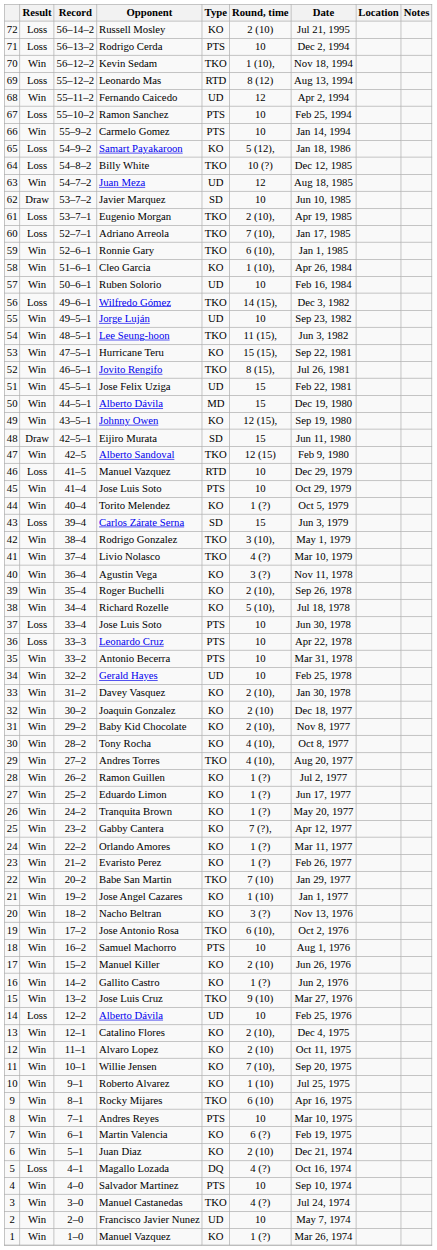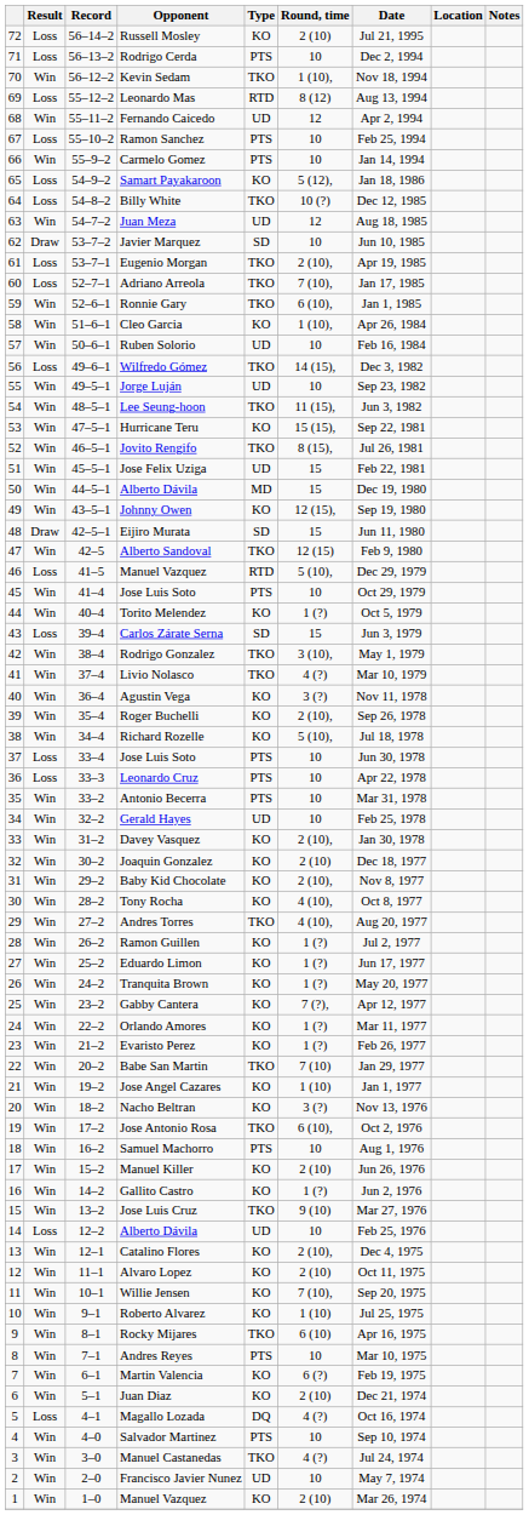 <table class="wikitable" style="text-align:center">
 <tr>
 <th></th>
 <th>Result</th>
 <th>Record</th>
 <th>Opponent</th>
 <th>Type</th>
 <th>Round, time</th>
 <th>Date</th>
 <th>Location</th>
 <th>Notes</th>
 </tr>
 <tr>
 <td>72</td>
 <td>Loss</td>
 <td>56–14–2</td>
 <td align=left>Russell Mosley</td>
 <td>KO</td>
 <td>2 (10)</td>
 <td>Jul 21, 1995</td>
 <td style="text-align:left;"></td>
 <td></td>
 </tr>
 <tr>
 <td>71</td>
 <td>Loss</td>
 <td>56–13–2</td>
 <td align=left>Rodrigo Cerda</td>
 <td>PTS</td>
 <td>10</td>
 <td>Dec 2, 1994</td>
 <td style="text-align:left;"></td>
 <td></td>
 </tr>
 <tr>
 <td>70</td>
 <td>Win</td>
 <td>56–12–2</td>
 <td align=left>Kevin Sedam</td>
 <td>TKO</td>
 <td>1 (10), </td>
 <td>Nov 18, 1994</td>
 <td style="text-align:left;"></td>
 <td></td>
 </tr>
 <tr>
 <td>69</td>
 <td>Loss</td>
 <td>55–12–2</td>
 <td align=left>Leonardo Mas</td>
 <td>RTD</td>
 <td>8 (12)</td>
 <td>Aug 13, 1994</td>
 <td style="text-align:left;"></td>
 <td style="text-align:left;"></td>
 </tr>
 <tr>
 <td>68</td>
 <td>Win</td>
 <td>55–11–2</td>
 <td align=left>Fernando Caicedo</td>
 <td>UD</td>
 <td>12</td>
 <td>Apr 2, 1994</td>
 <td style="text-align:left;"></td>
 <td style="text-align:left;"></td>
 </tr>
 <tr>
 <td>67</td>
 <td>Loss</td>
 <td>55–10–2</td>
 <td align=left>Ramon Sanchez</td>
 <td>PTS</td>
 <td>10</td>
 <td>Feb 25, 1994</td>
 <td style="text-align:left;"></td>
 <td></td>
 </tr>
 <tr>
 <td>66</td>
 <td>Win</td>
 <td>55–9–2</td>
 <td align=left>Carmelo Gomez</td>
 <td>PTS</td>
 <td>10</td>
 <td>Jan 14, 1994</td>
 <td style="text-align:left;"></td>
 <td></td>
 </tr>
 <tr>
 <td>65</td>
 <td>Loss</td>
 <td>54–9–2</td>
 <td align=left><a href='#'>Samart Payakaroon</a></td>
 <td>KO</td>
 <td>5 (12), </td>
 <td>Jan 18, 1986</td>
 <td style="text-align:left;"></td>
 <td style="text-align:left;"><br></td>
 </tr>
 <tr>
 <td>64</td>
 <td>Loss</td>
 <td>54–8–2</td>
 <td align=left>Billy White</td>
 <td>TKO</td>
 <td>10 (?)</td>
 <td>Dec 12, 1985</td>
 <td style="text-align:left;"></td>
 <td></td>
 </tr>
 <tr>
 <td>63</td>
 <td>Win</td>
 <td>54–7–2</td>
 <td align=left><a href='#'>Juan Meza</a></td>
 <td>UD</td>
 <td>12</td>
 <td>Aug 18, 1985</td>
 <td style="text-align:left;"></td>
 <td style="text-align:left;"></td>
 </tr>
 <tr>
 <td>62</td>
 <td>Draw</td>
 <td>53–7–2</td>
 <td align=left>Javier Marquez</td>
 <td>SD</td>
 <td>10</td>
 <td>Jun 10, 1985</td>
 <td style="text-align:left;"></td>
 <td></td>
 </tr>
 <tr>
 <td>61</td>
 <td>Loss</td>
 <td>53–7–1</td>
 <td align=left>Eugenio Morgan</td>
 <td>TKO</td>
 <td>2 (10), </td>
 <td>Apr 19, 1985</td>
 <td style="text-align:left;"></td>
 <td></td>
 </tr>
 <tr>
 <td>60</td>
 <td>Loss</td>
 <td>52–7–1</td>
 <td align=left>Adriano Arreola</td>
 <td>TKO</td>
 <td>7 (10), </td>
 <td>Jan 17, 1985</td>
 <td style="text-align:left;"></td>
 <td></td>
 </tr>
 <tr>
 <td>59</td>
 <td>Win</td>
 <td>52–6–1</td>
 <td align=left>Ronnie Gary</td>
 <td>TKO</td>
 <td>6 (10), </td>
 <td>Jan 1, 1985</td>
 <td style="text-align:left;"></td>
 <td></td>
 </tr>
 <tr>
 <td>58</td>
 <td>Win</td>
 <td>51–6–1</td>
 <td align=left>Cleo Garcia</td>
 <td>KO</td>
 <td>1 (10), </td>
 <td>Apr 26, 1984</td>
 <td style="text-align:left;"></td>
 <td></td>
 </tr>
 <tr>
 <td>57</td>
 <td>Win</td>
 <td>50–6–1</td>
 <td align=left>Ruben Solorio</td>
 <td>UD</td>
 <td>10</td>
 <td>Feb 16, 1984</td>
 <td style="text-align:left;"></td>
 <td></td>
 </tr>
 <tr>
 <td>56</td>
 <td>Loss</td>
 <td>49–6–1</td>
 <td align=left><a href='#'>Wilfredo Gómez</a></td>
 <td>TKO</td>
 <td>14 (15), </td>
 <td>Dec 3, 1982</td>
 <td style="text-align:left;"></td>
 <td style="text-align:left;"></td>
 </tr>
 <tr>
 <td>55</td>
 <td>Win</td>
 <td>49–5–1</td>
 <td align=left><a href='#'>Jorge Luján</a></td>
 <td>UD</td>
 <td>10</td>
 <td>Sep 23, 1982</td>
 <td style="text-align:left;"></td>
 <td></td>
 </tr>
 <tr>
 <td>54</td>
 <td>Win</td>
 <td>48–5–1</td>
 <td align=left><a href='#'>Lee Seung-hoon</a></td>
 <td>TKO</td>
 <td>11 (15), </td>
 <td>Jun 3, 1982</td>
 <td style="text-align:left;"></td>
 <td style="text-align:left;"></td>
 </tr>
 <tr>
 <td>53</td>
 <td>Win</td>
 <td>47–5–1</td>
 <td align=left>Hurricane Teru</td>
 <td>KO</td>
 <td>15 (15), </td>
 <td>Sep 22, 1981</td>
 <td style="text-align:left;"></td>
 <td style="text-align:left;"></td>
 </tr>
 <tr>
 <td>52</td>
 <td>Win</td>
 <td>46–5–1</td>
 <td align=left><a href='#'>Jovito Rengifo</a></td>
 <td>TKO</td>
 <td>8 (15), </td>
 <td>Jul 26, 1981</td>
 <td style="text-align:left;"></td>
 <td style="text-align:left;"></td>
 </tr>
 <tr>
 <td>51</td>
 <td>Win</td>
 <td>45–5–1</td>
 <td align=left>Jose Felix Uziga</td>
 <td>UD</td>
 <td>15</td>
 <td>Feb 22, 1981</td>
 <td style="text-align:left;"></td>
 <td style="text-align:left;"></td>
 </tr>
 <tr>
 <td>50</td>
 <td>Win</td>
 <td>44–5–1</td>
 <td align=left><a href='#'>Alberto Dávila</a></td>
 <td>MD</td>
 <td>15</td>
 <td>Dec 19, 1980</td>
 <td style="text-align:left;"></td>
 <td style="text-align:left;"></td>
 </tr>
 <tr>
 <td>49</td>
 <td>Win</td>
 <td>43–5–1</td>
 <td align=left><a href='#'>Johnny Owen</a></td>
 <td>KO</td>
 <td>12 (15), </td>
 <td>Sep 19, 1980</td>
 <td style="text-align:left;"></td>
 <td style="text-align:left;"></td>
 </tr>
 <tr>
 <td>48</td>
 <td>Draw</td>
 <td>42–5–1</td>
 <td align=left>Eijiro Murata</td>
 <td>SD</td>
 <td>15</td>
 <td>Jun 11, 1980</td>
 <td style="text-align:left;"></td>
 <td style="text-align:left;"></td>
 </tr>
 <tr>
 <td>47</td>
 <td>Win</td>
 <td>42–5</td>
 <td align=left><a href='#'>Alberto Sandoval</a></td>
 <td>TKO</td>
 <td>12 (15)</td>
 <td>Feb 9, 1980</td>
 <td style="text-align:left;"></td>
 <td style="text-align:left;"></td>
 </tr>
 <tr>
 <td>46</td>
 <td>Loss</td>
 <td>41–5</td>
 <td align=left>Manuel Vazquez</td>
 <td>RTD</td>
-<td>10</td>
+<td>5 (10), </td>
 <td>Dec 29, 1979</td>
 <td style="text-align:left;"></td>
 <td></td>
 </tr>
 <tr>
 <td>45</td>
 <td>Win</td>
 <td>41–4</td>
 <td align=left>Jose Luis Soto</td>
 <td>PTS</td>
 <td>10</td>
 <td>Oct 29, 1979</td>
 <td style="text-align:left;"></td>
 <td></td>
 </tr>
 <tr>
 <td>44</td>
 <td>Win</td>
 <td>40–4</td>
 <td align=left>Torito Melendez</td>
 <td>KO</td>
 <td>1 (?)</td>
 <td>Oct 5, 1979</td>
 <td style="text-align:left;"></td>
 <td></td>
 </tr>
 <tr>
 <td>43</td>
 <td>Loss</td>
 <td>39–4</td>
 <td align=left><a href='#'>Carlos Zárate Serna</a></td>
 <td>SD</td>
 <td>15</td>
 <td>Jun 3, 1979</td>
 <td style="text-align:left;"></td>
 <td style="text-align:left;"></td>
 </tr>
 <tr>
 <td>42</td>
 <td>Win</td>
 <td>38–4</td>
 <td align=left>Rodrigo Gonzalez</td>
 <td>TKO</td>
 <td>3 (10), </td>
 <td>May 1, 1979</td>
 <td style="text-align:left;"></td>
 <td></td>
 </tr>
 <tr>
 <td>41</td>
 <td>Win</td>
 <td>37–4</td>
 <td align=left>Livio Nolasco</td>
 <td>TKO</td>
 <td>4 (?)</td>
 <td>Mar 10, 1979</td>
 <td style="text-align:left;"></td>
 <td></td>
 </tr>
 <tr>
 <td>40</td>
 <td>Win</td>
 <td>36–4</td>
 <td align=left>Agustin Vega</td>
 <td>KO</td>
 <td>3 (?)</td>
 <td>Nov 11, 1978</td>
 <td style="text-align:left;"></td>
 <td></td>
 </tr>
 <tr>
 <td>39</td>
 <td>Win</td>
 <td>35–4</td>
 <td align=left>Roger Buchelli</td>
 <td>KO</td>
 <td>2 (10), </td>
 <td>Sep 26, 1978</td>
 <td style="text-align:left;"></td>
 <td></td>
 </tr>
 <tr>
 <td>38</td>
 <td>Win</td>
 <td>34–4</td>
 <td align=left>Richard Rozelle</td>
 <td>KO</td>
 <td>5 (10), </td>
 <td>Jul 18, 1978</td>
 <td style="text-align:left;"></td>
 <td></td>
 </tr>
 <tr>
 <td>37</td>
 <td>Loss</td>
 <td>33–4</td>
 <td align=left>Jose Luis Soto</td>
 <td>PTS</td>
 <td>10</td>
 <td>Jun 30, 1978</td>
 <td style="text-align:left;"></td>
 <td></td>
 </tr>
 <tr>
 <td>36</td>
 <td>Loss</td>
 <td>33–3</td>
 <td align=left><a href='#'>Leonardo Cruz</a></td>
 <td>PTS</td>
 <td>10</td>
 <td>Apr 22, 1978</td>
 <td style="text-align:left;"></td>
 <td></td>
 </tr>
 <tr>
 <td>35</td>
 <td>Win</td>
 <td>33–2</td>
 <td align=left>Antonio Becerra</td>
 <td>PTS</td>
 <td>10</td>
 <td>Mar 31, 1978</td>
 <td style="text-align:left;"></td>
 <td></td>
 </tr>
 <tr>
 <td>34</td>
 <td>Win</td>
 <td>32–2</td>
 <td align=left><a href='#'>Gerald Hayes</a></td>
 <td>UD</td>
 <td>10</td>
 <td>Feb 25, 1978</td>
 <td style="text-align:left;"></td>
 <td></td>
 </tr>
 <tr>
 <td>33</td>
 <td>Win</td>
 <td>31–2</td>
 <td align=left>Davey Vasquez</td>
 <td>KO</td>
 <td>2 (10), </td>
 <td>Jan 30, 1978</td>
 <td style="text-align:left;"></td>
 <td></td>
 </tr>
 <tr>
 <td>32</td>
 <td>Win</td>
 <td>30–2</td>
 <td align=left>Joaquin Gonzalez</td>
 <td>KO</td>
 <td>2 (10)</td>
 <td>Dec 18, 1977</td>
 <td style="text-align:left;"></td>
 <td></td>
 </tr>
 <tr>
 <td>31</td>
 <td>Win</td>
 <td>29–2</td>
 <td align=left>Baby Kid Chocolate</td>
 <td>KO</td>
 <td>2 (10), </td>
 <td>Nov 8, 1977</td>
 <td style="text-align:left;"></td>
 <td></td>
 </tr>
 <tr>
 <td>30</td>
 <td>Win</td>
 <td>28–2</td>
 <td align=left>Tony Rocha</td>
 <td>KO</td>
 <td>4 (10), </td>
 <td>Oct 8, 1977</td>
 <td style="text-align:left;"></td>
 <td></td>
 </tr>
 <tr>
 <td>29</td>
 <td>Win</td>
 <td>27–2</td>
 <td align=left>Andres Torres</td>
 <td>TKO</td>
 <td>4 (10), </td>
 <td>Aug 20, 1977</td>
 <td style="text-align:left;"></td>
 <td></td>
 </tr>
 <tr>
 <td>28</td>
 <td>Win</td>
 <td>26–2</td>
 <td align=left>Ramon Guillen</td>
 <td>KO</td>
 <td>1 (?)</td>
 <td>Jul 2, 1977</td>
 <td style="text-align:left;"></td>
 <td></td>
 </tr>
 <tr>
 <td>27</td>
 <td>Win</td>
 <td>25–2</td>
 <td align=left>Eduardo Limon</td>
 <td>KO</td>
 <td>1 (?)</td>
 <td>Jun 17, 1977</td>
 <td style="text-align:left;"></td>
 <td></td>
 </tr>
 <tr>
 <td>26</td>
 <td>Win</td>
 <td>24–2</td>
 <td align=left>Tranquita Brown</td>
 <td>KO</td>
 <td>1 (?)</td>
 <td>May 20, 1977</td>
 <td style="text-align:left;"></td>
 <td></td>
 </tr>
 <tr>
 <td>25</td>
 <td>Win</td>
 <td>23–2</td>
 <td align=left>Gabby Cantera</td>
 <td>KO</td>
 <td>7 (?), </td>
 <td>Apr 12, 1977</td>
 <td style="text-align:left;"></td>
 <td></td>
 </tr>
 <tr>
 <td>24</td>
 <td>Win</td>
 <td>22–2</td>
 <td align=left>Orlando Amores</td>
 <td>KO</td>
 <td>1 (?)</td>
 <td>Mar 11, 1977</td>
 <td style="text-align:left;"></td>
 <td></td>
 </tr>
 <tr>
 <td>23</td>
 <td>Win</td>
 <td>21–2</td>
 <td align=left>Evaristo Perez</td>
 <td>KO</td>
 <td>1 (?)</td>
 <td>Feb 26, 1977</td>
 <td style="text-align:left;"></td>
 <td></td>
 </tr>
 <tr>
 <td>22</td>
 <td>Win</td>
 <td>20–2</td>
 <td align=left>Babe San Martin</td>
 <td>TKO</td>
 <td>7 (10)</td>
 <td>Jan 29, 1977</td>
 <td style="text-align:left;"></td>
 <td></td>
 </tr>
 <tr>
 <td>21</td>
 <td>Win</td>
 <td>19–2</td>
 <td align=left>Jose Angel Cazares</td>
 <td>KO</td>
 <td>1 (10)</td>
 <td>Jan 1, 1977</td>
 <td style="text-align:left;"></td>
 <td></td>
 </tr>
 <tr>
 <td>20</td>
 <td>Win</td>
 <td>18–2</td>
 <td align=left>Nacho Beltran</td>
 <td>KO</td>
 <td>3 (?)</td>
 <td>Nov 13, 1976</td>
 <td style="text-align:left;"></td>
 <td></td>
 </tr>
 <tr>
 <td>19</td>
 <td>Win</td>
 <td>17–2</td>
 <td align=left>Jose Antonio Rosa</td>
 <td>TKO</td>
 <td>6 (10), </td>
 <td>Oct 2, 1976</td>
 <td style="text-align:left;"></td>
 <td></td>
 </tr>
 <tr>
 <td>18</td>
 <td>Win</td>
 <td>16–2</td>
 <td align=left>Samuel Machorro</td>
 <td>PTS</td>
 <td>10</td>
 <td>Aug 1, 1976</td>
 <td style="text-align:left;"></td>
 <td></td>
 </tr>
 <tr>
 <td>17</td>
 <td>Win</td>
 <td>15–2</td>
 <td align=left>Manuel Killer</td>
 <td>KO</td>
 <td>2 (10)</td>
 <td>Jun 26, 1976</td>
 <td style="text-align:left;"></td>
 <td></td>
 </tr>
 <tr>
 <td>16</td>
 <td>Win</td>
 <td>14–2</td>
 <td align=left>Gallito Castro</td>
 <td>KO</td>
 <td>1 (?)</td>
 <td>Jun 2, 1976</td>
 <td style="text-align:left;"></td>
 <td></td>
 </tr>
 <tr>
 <td>15</td>
 <td>Win</td>
 <td>13–2</td>
 <td align=left>Jose Luis Cruz</td>
 <td>TKO</td>
 <td>9 (10)</td>
 <td>Mar 27, 1976</td>
 <td style="text-align:left;"></td>
 <td></td>
 </tr>
 <tr>
 <td>14</td>
 <td>Loss</td>
 <td>12–2</td>
 <td align=left><a href='#'>Alberto Dávila</a></td>
 <td>UD</td>
 <td>10</td>
 <td>Feb 25, 1976</td>
 <td style="text-align:left;"></td>
 <td></td>
 </tr>
 <tr>
 <td>13</td>
 <td>Win</td>
 <td>12–1</td>
 <td align=left>Catalino Flores</td>
 <td>KO</td>
 <td>2 (10), </td>
 <td>Dec 4, 1975</td>
 <td style="text-align:left;"></td>
 <td></td>
 </tr>
 <tr>
 <td>12</td>
 <td>Win</td>
 <td>11–1</td>
 <td align=left>Alvaro Lopez</td>
 <td>KO</td>
 <td>2 (10)</td>
 <td>Oct 11, 1975</td>
 <td style="text-align:left;"></td>
 <td></td>
 </tr>
 <tr>
 <td>11</td>
 <td>Win</td>
 <td>10–1</td>
 <td align=left>Willie Jensen</td>
 <td>KO</td>
 <td>7 (10), </td>
 <td>Sep 20, 1975</td>
 <td style="text-align:left;"></td>
 <td></td>
 </tr>
 <tr>
 <td>10</td>
 <td>Win</td>
 <td>9–1</td>
 <td align=left>Roberto Alvarez</td>
 <td>KO</td>
 <td>1 (10)</td>
 <td>Jul 25, 1975</td>
 <td style="text-align:left;"></td>
 <td></td>
 </tr>
 <tr>
 <td>9</td>
 <td>Win</td>
 <td>8–1</td>
 <td align=left>Rocky Mijares</td>
 <td>TKO</td>
 <td>6 (10)</td>
 <td>Apr 16, 1975</td>
 <td style="text-align:left;"></td>
 <td></td>
 </tr>
 <tr>
 <td>8</td>
 <td>Win</td>
 <td>7–1</td>
 <td align=left>Andres Reyes</td>
 <td>PTS</td>
 <td>10</td>
 <td>Mar 10, 1975</td>
 <td style="text-align:left;"></td>
 <td></td>
 </tr>
 <tr>
 <td>7</td>
 <td>Win</td>
 <td>6–1</td>
 <td align=left>Martin Valencia</td>
 <td>KO</td>
 <td>6 (?)</td>
 <td>Feb 19, 1975</td>
 <td style="text-align:left;"></td>
 <td></td>
 </tr>
 <tr>
 <td>6</td>
 <td>Win</td>
 <td>5–1</td>
 <td align=left>Juan Diaz</td>
 <td>KO</td>
 <td>2 (10)</td>
 <td>Dec 21, 1974</td>
 <td style="text-align:left;"></td>
 <td></td>
 </tr>
 <tr>
 <td>5</td>
 <td>Loss</td>
 <td>4–1</td>
 <td align=left>Magallo Lozada</td>
 <td>DQ</td>
 <td>4 (?)</td>
 <td>Oct 16, 1974</td>
 <td style="text-align:left;"></td>
 <td></td>
 </tr>
 <tr>
 <td>4</td>
 <td>Win</td>
 <td>4–0</td>
 <td align=left>Salvador Martinez</td>
 <td>PTS</td>
 <td>10</td>
 <td>Sep 10, 1974</td>
 <td style="text-align:left;"></td>
 <td></td>
 </tr>
 <tr>
 <td>3</td>
 <td>Win</td>
 <td>3–0</td>
 <td align=left>Manuel Castanedas</td>
 <td>TKO</td>
 <td>4 (?)</td>
 <td>Jul 24, 1974</td>
 <td style="text-align:left;"></td>
 <td></td>
 </tr>
 <tr>
 <td>2</td>
 <td>Win</td>
 <td>2–0</td>
 <td align=left>Francisco Javier Nunez</td>
 <td>UD</td>
 <td>10</td>
 <td>May 7, 1974</td>
 <td style="text-align:left;"></td>
 <td></td>
 </tr>
 <tr>
 <td>1</td>
 <td>Win</td>
 <td>1–0</td>
 <td align=left>Manuel Vazquez</td>
 <td>KO</td>
-<td>1 (?)</td>
+<td>2 (10)</td>
 <td>Mar 26, 1974</td>
 <td style="text-align:left;"></td>
 <td></td>
 </tr>
 <tr>
 </tr>
 </table>
